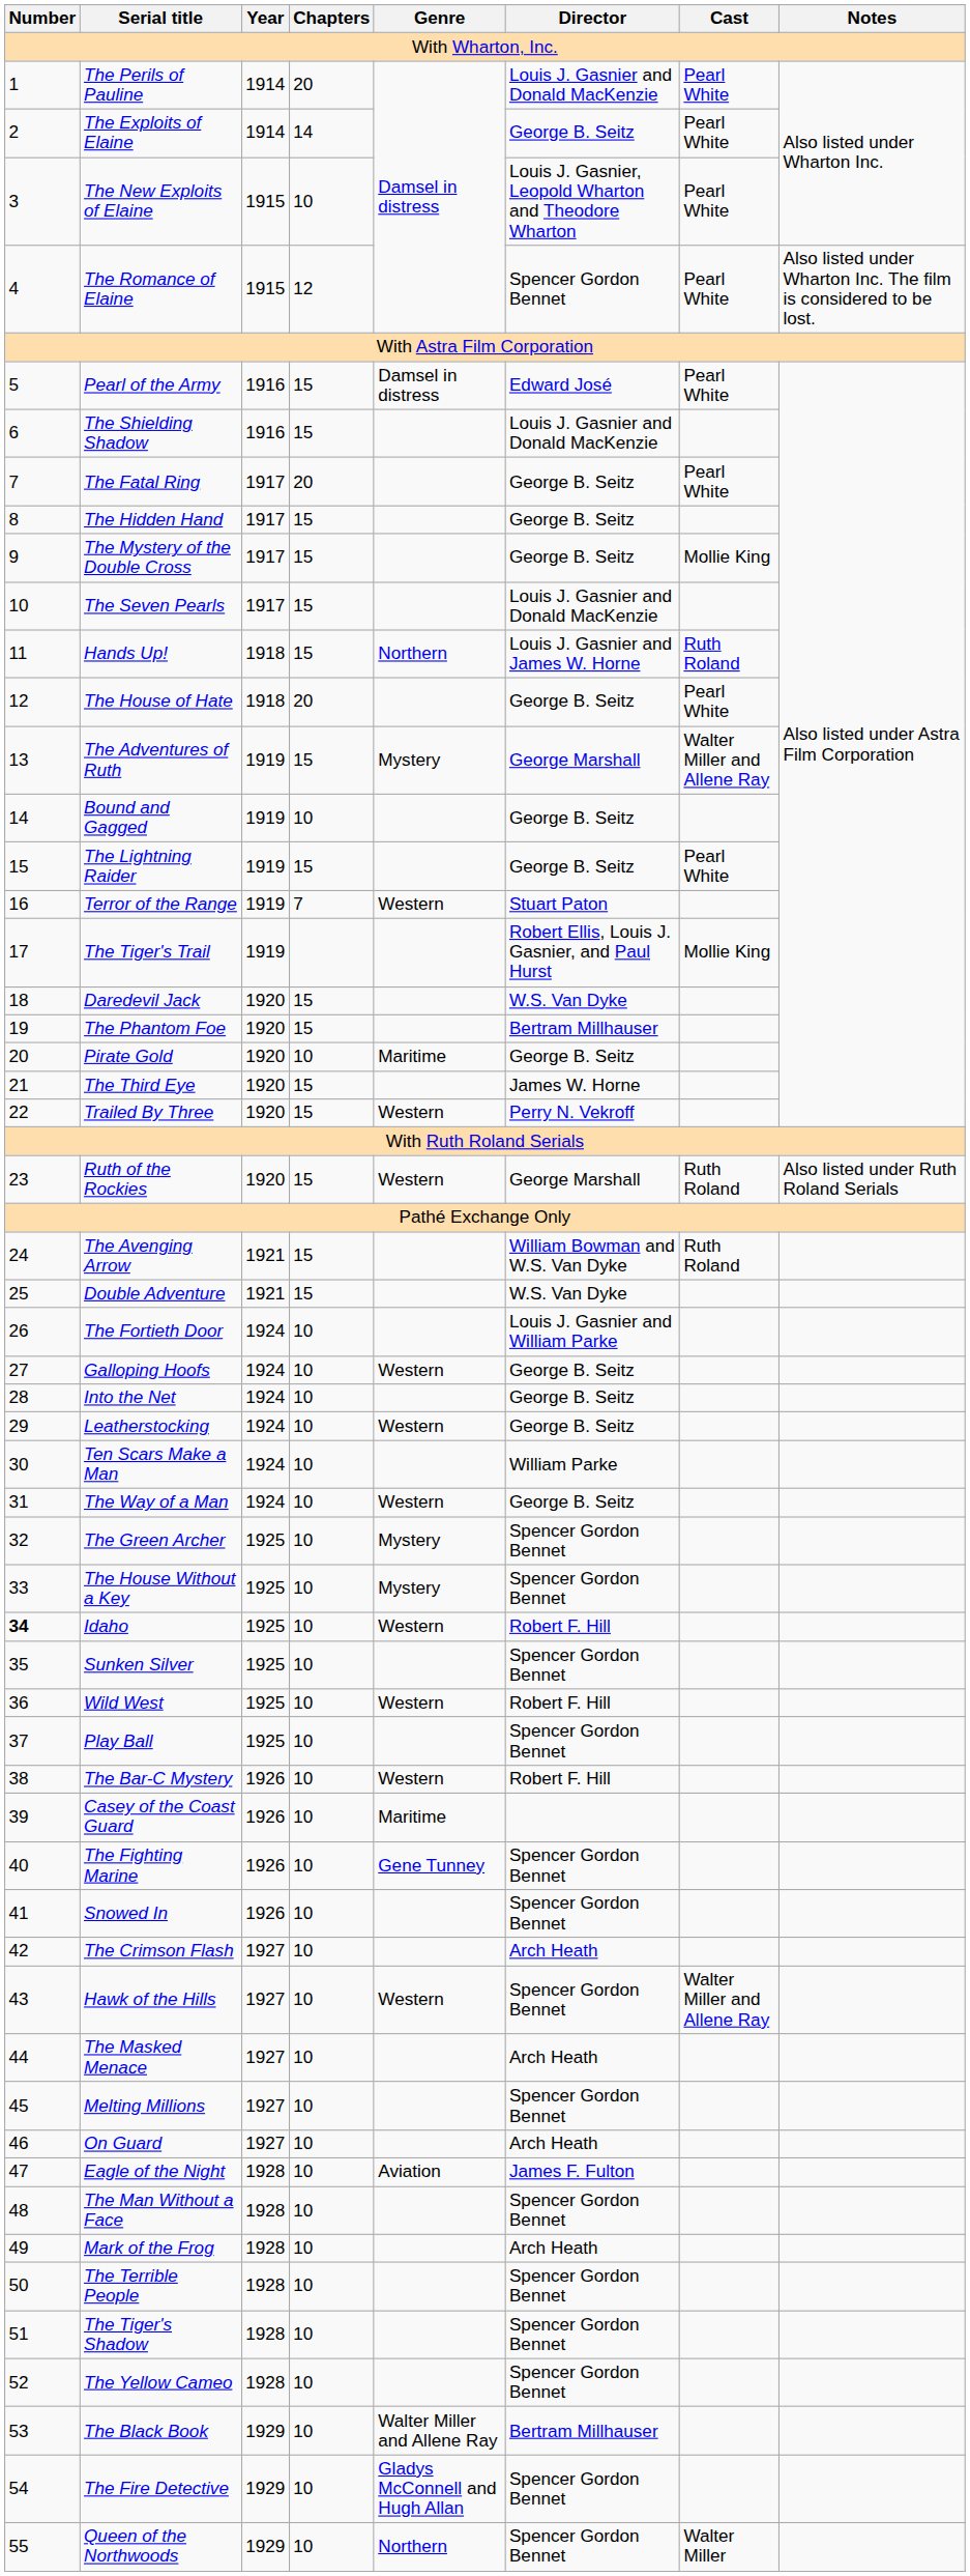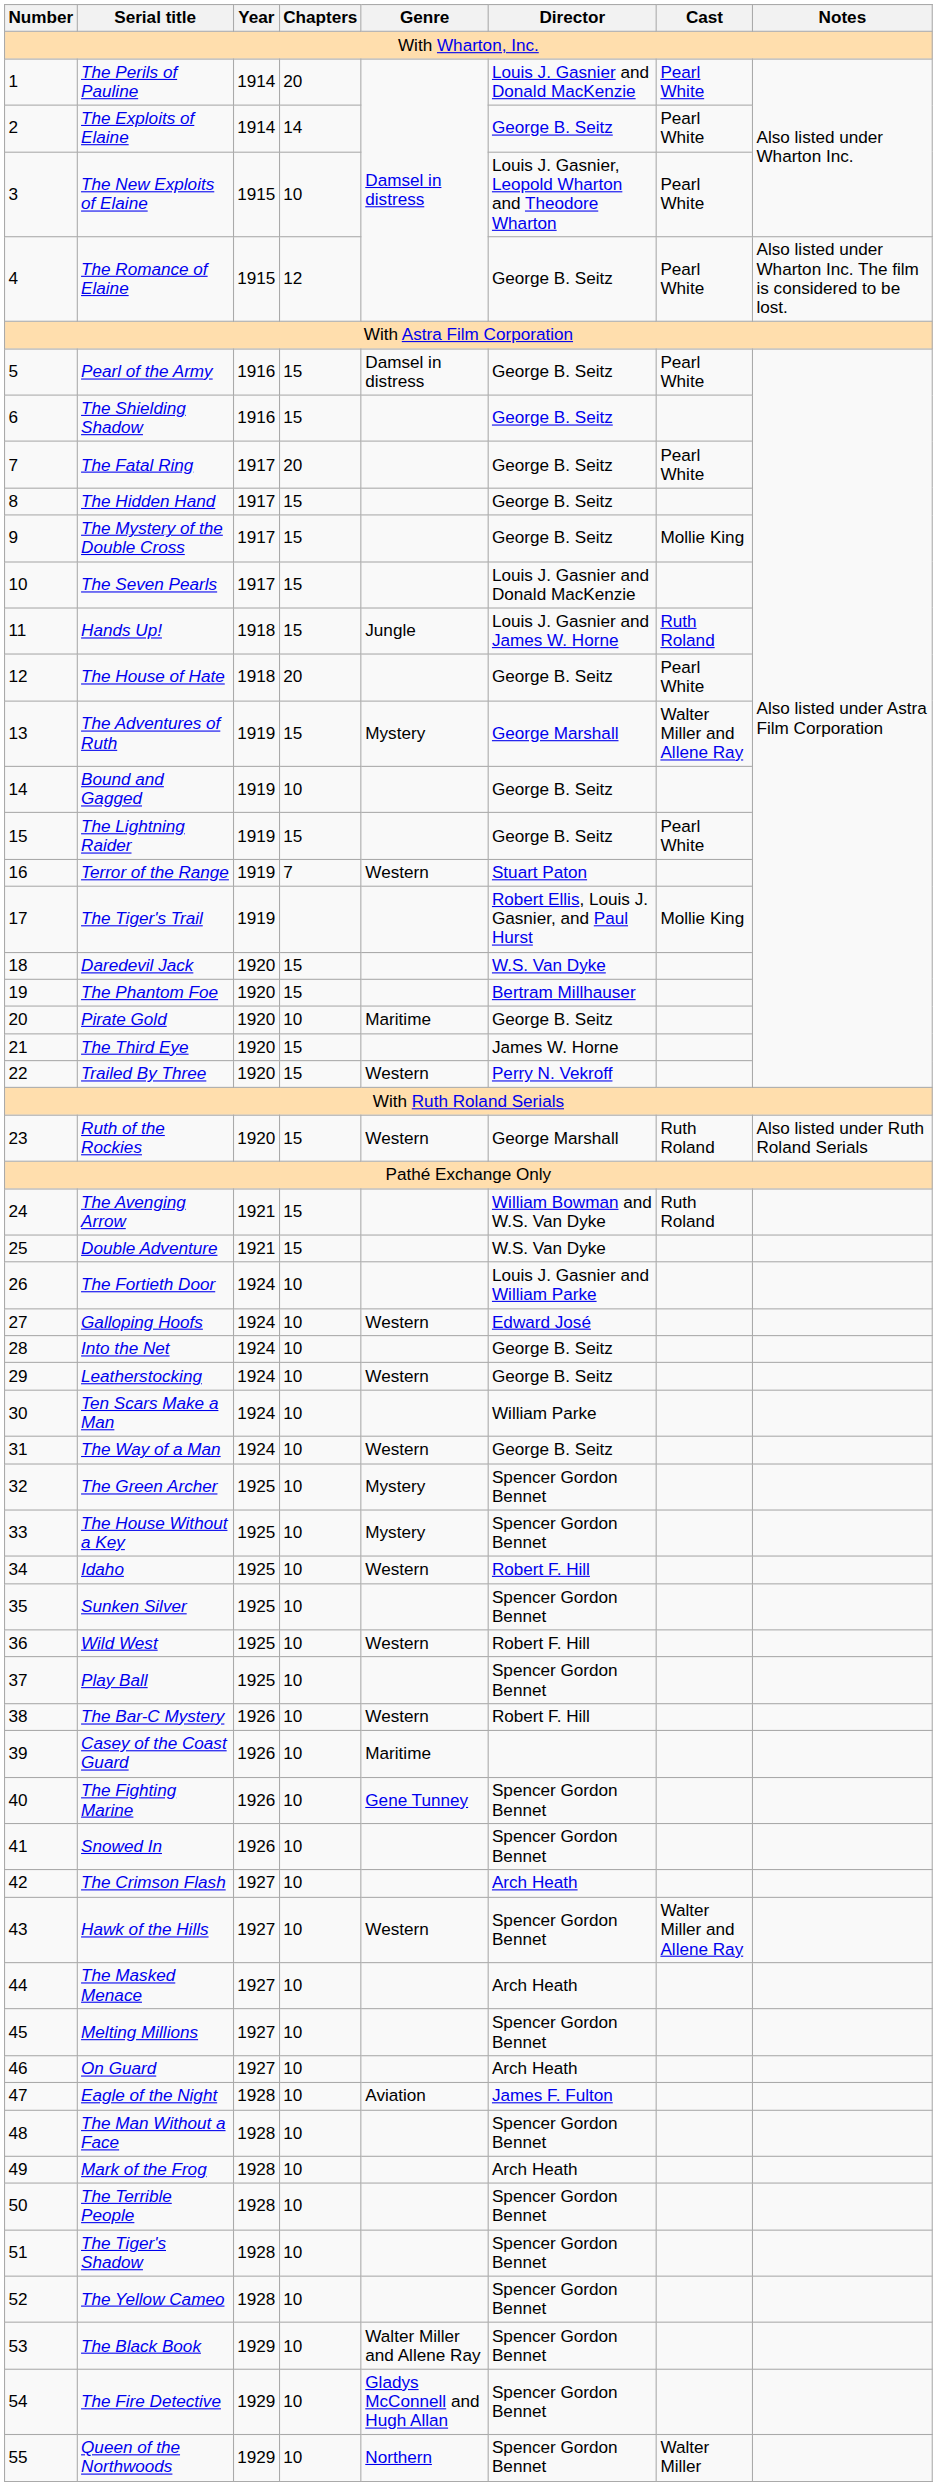 <table class="wikitable">
 <tr>
 <th>Number</th>
 <th>Serial title</th>
 <th>Year</th>
 <th>Chapters</th>
 <th>Genre</th>
 <th>Director</th>
 <th>Cast</th>
 <th>Notes</th>
 </tr>
 <tr>
 <td colspan="8" style="text-align:center; background:#ffdead">With <a href='#'>Wharton, Inc.</a></td>
 </tr>
 <tr>
 <td>1</td>
 <td><em><a href='#'>The Perils of Pauline</a></em></td>
 <td>1914</td>
 <td>20</td>
 <td rowspan="4"><a href='#'>Damsel in distress</a></td>
 <td><a href='#'>Louis J. Gasnier</a> and <a href='#'>Donald MacKenzie</a></td>
 <td><a href='#'>Pearl White</a></td>
 <td rowspan="3">Also listed under Wharton Inc.</td>
 </tr>
 <tr>
 <td>2</td>
 <td><em><a href='#'>The Exploits of Elaine</a></em></td>
 <td>1914</td>
 <td>14</td>
 <td><a href='#'>George B. Seitz</a></td>
 <td>Pearl White</td>
 </tr>
 <tr>
 <td>3</td>
 <td><em><a href='#'>The New Exploits of Elaine</a></em></td>
 <td>1915</td>
 <td>10</td>
 <td>Louis J. Gasnier, <a href='#'>Leopold Wharton</a> and <a href='#'>Theodore Wharton</a></td>
 <td>Pearl White</td>
 </tr>
 <tr>
 <td>4</td>
 <td><em><a href='#'>The Romance of Elaine</a></em></td>
 <td>1915</td>
 <td>12</td>
-<td>Spencer Gordon Bennet</td>
+<td>George B. Seitz</td>
 <td>Pearl White</td>
 <td>Also listed under Wharton Inc. The film is considered to be lost.</td>
 </tr>
 <tr>
 <td colspan="8" style="text-align:center; background:#ffdead">With <a href='#'>Astra Film Corporation</a></td>
 </tr>
 <tr>
 <td>5</td>
 <td><em><a href='#'>Pearl of the Army</a></em></td>
 <td>1916</td>
 <td>15</td>
 <td>Damsel in distress</td>
-<td><a href='#'>Edward José</a></td>
+<td>George B. Seitz</td>
 <td>Pearl White</td>
 <td rowspan="18">Also listed under Astra Film Corporation</td>
 </tr>
 <tr>
 <td>6</td>
 <td><em><a href='#'>The Shielding Shadow</a></em></td>
 <td>1916</td>
 <td>15</td>
 <td></td>
-<td>Louis J. Gasnier and Donald MacKenzie</td>
+<td><a href='#'>George B. Seitz</a></td>
 <td></td>
 </tr>
 <tr>
 <td>7</td>
 <td><em><a href='#'>The Fatal Ring</a></em></td>
 <td>1917</td>
 <td>20</td>
 <td></td>
 <td>George B. Seitz</td>
 <td>Pearl White</td>
 </tr>
 <tr>
 <td>8</td>
 <td><em><a href='#'>The Hidden Hand</a></em></td>
 <td>1917</td>
 <td>15</td>
 <td></td>
 <td>George B. Seitz</td>
 <td></td>
 </tr>
 <tr>
 <td>9</td>
 <td><em><a href='#'>The Mystery of the Double Cross</a></em></td>
 <td>1917</td>
 <td>15</td>
 <td></td>
 <td>George B. Seitz</td>
 <td>Mollie King</td>
 </tr>
 <tr>
 <td>10</td>
 <td><em><a href='#'>The Seven Pearls</a></em></td>
 <td>1917</td>
 <td>15</td>
 <td></td>
 <td>Louis J. Gasnier and Donald MacKenzie</td>
 <td></td>
 </tr>
 <tr>
 <td>11</td>
 <td><em><a href='#'>Hands Up!</a></em></td>
 <td>1918</td>
 <td>15</td>
-<td><a href='#'>Northern</a></td>
+<td>Jungle</td>
 <td>Louis J. Gasnier and <a href='#'>James W. Horne</a></td>
 <td><a href='#'>Ruth Roland</a></td>
 </tr>
 <tr>
 <td>12</td>
 <td><em><a href='#'>The House of Hate</a></em></td>
 <td>1918</td>
 <td>20</td>
 <td></td>
 <td>George B. Seitz</td>
 <td>Pearl White</td>
 </tr>
 <tr>
 <td>13</td>
 <td><em><a href='#'>The Adventures of Ruth</a></em></td>
 <td>1919</td>
 <td>15</td>
 <td>Mystery</td>
 <td><a href='#'>George Marshall</a></td>
 <td>Walter Miller and <a href='#'>Allene Ray</a></td>
 </tr>
 <tr>
 <td>14</td>
 <td><em><a href='#'>Bound and Gagged</a></em></td>
 <td>1919</td>
 <td>10</td>
 <td></td>
 <td>George B. Seitz</td>
 <td></td>
 </tr>
 <tr>
 <td>15</td>
 <td><em><a href='#'>The Lightning Raider</a></em></td>
 <td>1919</td>
 <td>15</td>
 <td></td>
 <td>George B. Seitz</td>
 <td>Pearl White</td>
 </tr>
 <tr>
 <td>16</td>
 <td><em><a href='#'>Terror of the Range</a></em></td>
 <td>1919</td>
 <td>7</td>
 <td>Western</td>
 <td><a href='#'>Stuart Paton</a></td>
 <td></td>
 </tr>
 <tr>
 <td>17</td>
 <td><em><a href='#'>The Tiger's Trail</a></em></td>
 <td>1919</td>
 <td></td>
 <td></td>
 <td><a href='#'>Robert Ellis</a>, Louis J. Gasnier, and <a href='#'>Paul Hurst</a></td>
 <td>Mollie King</td>
 </tr>
 <tr>
 <td>18</td>
 <td><em><a href='#'>Daredevil Jack</a></em></td>
 <td>1920</td>
 <td>15</td>
 <td></td>
 <td><a href='#'>W.S. Van Dyke</a></td>
 <td></td>
 </tr>
 <tr>
 <td>19</td>
 <td><em><a href='#'>The Phantom Foe</a></em></td>
 <td>1920</td>
 <td>15</td>
 <td></td>
 <td><a href='#'>Bertram Millhauser</a></td>
 <td></td>
 </tr>
 <tr>
 <td>20</td>
 <td><em><a href='#'>Pirate Gold</a></em></td>
 <td>1920</td>
 <td>10</td>
 <td>Maritime</td>
 <td>George B. Seitz</td>
 <td></td>
 </tr>
 <tr>
 <td>21</td>
 <td><em><a href='#'>The Third Eye</a></em></td>
 <td>1920</td>
 <td>15</td>
 <td></td>
 <td>James W. Horne</td>
 <td></td>
 </tr>
 <tr>
 <td>22</td>
 <td><em><a href='#'>Trailed By Three</a></em></td>
 <td>1920</td>
 <td>15</td>
 <td>Western</td>
 <td><a href='#'>Perry N. Vekroff</a></td>
 <td></td>
 </tr>
 <tr>
 <td colspan="8" style="text-align:center; background:#ffdead">With <a href='#'>Ruth Roland Serials</a></td>
 </tr>
 <tr>
 <td>23</td>
 <td><em><a href='#'>Ruth of the Rockies</a></em></td>
 <td>1920</td>
 <td>15</td>
 <td>Western</td>
 <td>George Marshall</td>
 <td>Ruth Roland</td>
 <td>Also listed under Ruth Roland Serials</td>
 </tr>
 <tr>
 <td colspan="8" style="text-align:center; background:#ffdead">Pathé Exchange Only</td>
 </tr>
 <tr>
 <td>24</td>
 <td><em><a href='#'>The Avenging Arrow</a></em></td>
 <td>1921</td>
 <td>15</td>
 <td></td>
 <td><a href='#'>William Bowman</a> and W.S. Van Dyke</td>
 <td>Ruth Roland</td>
 <td></td>
 </tr>
 <tr>
 <td>25</td>
 <td><em><a href='#'>Double Adventure</a></em></td>
 <td>1921</td>
 <td>15</td>
 <td></td>
 <td>W.S. Van Dyke</td>
 <td></td>
 <td></td>
 </tr>
 <tr>
 <td>26</td>
 <td><em><a href='#'>The Fortieth Door</a></em></td>
 <td>1924</td>
 <td>10</td>
 <td></td>
 <td>Louis J. Gasnier and <a href='#'>William Parke</a></td>
 <td></td>
 <td></td>
 </tr>
 <tr>
 <td>27</td>
 <td><em><a href='#'>Galloping Hoofs</a></em></td>
 <td>1924</td>
 <td>10</td>
 <td>Western</td>
-<td>George B. Seitz</td>
+<td><a href='#'>Edward José</a></td>
 <td></td>
 <td></td>
 </tr>
 <tr>
 <td>28</td>
 <td><em><a href='#'>Into the Net</a></em></td>
 <td>1924</td>
 <td>10</td>
 <td></td>
 <td>George B. Seitz</td>
 <td></td>
 <td></td>
 </tr>
 <tr>
 <td>29</td>
 <td><em><a href='#'>Leatherstocking</a></em></td>
 <td>1924</td>
 <td>10</td>
 <td>Western</td>
 <td>George B. Seitz</td>
 <td></td>
 <td></td>
 </tr>
 <tr>
 <td>30</td>
 <td><em><a href='#'>Ten Scars Make a Man</a></em></td>
 <td>1924</td>
 <td>10</td>
 <td></td>
 <td>William Parke</td>
 <td></td>
 <td></td>
 </tr>
 <tr>
 <td>31</td>
 <td><em><a href='#'>The Way of a Man</a></em></td>
 <td>1924</td>
 <td>10</td>
 <td>Western</td>
 <td>George B. Seitz</td>
 <td></td>
 <td></td>
 </tr>
 <tr>
 <td>32</td>
 <td><em><a href='#'>The Green Archer</a></em></td>
 <td>1925</td>
 <td>10</td>
 <td>Mystery</td>
 <td>Spencer Gordon Bennet</td>
 <td></td>
 <td></td>
 </tr>
 <tr>
 <td>33</td>
 <td><em><a href='#'>The House Without a Key</a></em></td>
 <td>1925</td>
 <td>10</td>
 <td>Mystery</td>
 <td>Spencer Gordon Bennet</td>
 <td></td>
 <td></td>
 </tr>
 <tr>
-<td><strong>34</strong></td>
+<td>34</td>
 <td><em><a href='#'>Idaho</a></em></td>
 <td>1925</td>
 <td>10</td>
 <td>Western</td>
 <td><a href='#'>Robert F. Hill</a></td>
 <td></td>
 <td></td>
 </tr>
 <tr>
 <td>35</td>
 <td><em><a href='#'>Sunken Silver</a></em></td>
 <td>1925</td>
 <td>10</td>
 <td></td>
 <td>Spencer Gordon Bennet</td>
 <td></td>
 <td></td>
 </tr>
 <tr>
 <td>36</td>
 <td><em><a href='#'>Wild West</a></em></td>
 <td>1925</td>
 <td>10</td>
 <td>Western</td>
 <td>Robert F. Hill</td>
 <td></td>
 <td></td>
 </tr>
 <tr>
 <td>37</td>
 <td><em><a href='#'>Play Ball</a></em></td>
 <td>1925</td>
 <td>10</td>
 <td></td>
 <td>Spencer Gordon Bennet</td>
 <td></td>
 <td></td>
 </tr>
 <tr>
 <td>38</td>
 <td><em><a href='#'>The Bar-C Mystery</a></em></td>
 <td>1926</td>
 <td>10</td>
 <td>Western</td>
 <td>Robert F. Hill</td>
 <td></td>
 <td></td>
 </tr>
 <tr>
 <td>39</td>
 <td><em><a href='#'>Casey of the Coast Guard</a></em></td>
 <td>1926</td>
 <td>10</td>
 <td>Maritime</td>
 <td></td>
 <td></td>
 <td></td>
 </tr>
 <tr>
 <td>40</td>
 <td><em><a href='#'>The Fighting Marine</a></em></td>
 <td>1926</td>
 <td>10</td>
 <td><a href='#'>Gene Tunney</a></td>
 <td>Spencer Gordon Bennet</td>
 <td></td>
 <td></td>
 </tr>
 <tr>
 <td>41</td>
 <td><em><a href='#'>Snowed In</a></em></td>
 <td>1926</td>
 <td>10</td>
 <td></td>
 <td>Spencer Gordon Bennet</td>
 <td></td>
 <td></td>
 </tr>
 <tr>
 <td>42</td>
 <td><em><a href='#'>The Crimson Flash</a></em></td>
 <td>1927</td>
 <td>10</td>
 <td></td>
 <td><a href='#'>Arch Heath</a></td>
 <td></td>
 <td></td>
 </tr>
 <tr>
 <td>43</td>
 <td><em><a href='#'>Hawk of the Hills</a></em></td>
 <td>1927</td>
 <td>10</td>
 <td>Western</td>
 <td>Spencer Gordon Bennet</td>
 <td>Walter Miller and <a href='#'>Allene Ray</a></td>
 <td></td>
 </tr>
 <tr>
 <td>44</td>
 <td><em><a href='#'>The Masked Menace</a></em></td>
 <td>1927</td>
 <td>10</td>
 <td></td>
 <td>Arch Heath</td>
 <td></td>
 <td></td>
 </tr>
 <tr>
 <td>45</td>
 <td><em><a href='#'>Melting Millions</a></em></td>
 <td>1927</td>
 <td>10</td>
 <td></td>
 <td>Spencer Gordon Bennet</td>
 <td></td>
 <td></td>
 </tr>
 <tr>
 <td>46</td>
 <td><em><a href='#'>On Guard</a></em></td>
 <td>1927</td>
 <td>10</td>
 <td></td>
 <td>Arch Heath</td>
 <td></td>
 <td></td>
 </tr>
 <tr>
 <td>47</td>
 <td><em><a href='#'>Eagle of the Night</a></em></td>
 <td>1928</td>
 <td>10</td>
 <td>Aviation</td>
 <td><a href='#'>James F. Fulton</a></td>
 <td></td>
 <td></td>
 </tr>
 <tr>
 <td>48</td>
 <td><em><a href='#'>The Man Without a Face</a></em></td>
 <td>1928</td>
 <td>10</td>
 <td></td>
 <td>Spencer Gordon Bennet</td>
 <td></td>
 <td></td>
 </tr>
 <tr>
 <td>49</td>
 <td><em><a href='#'>Mark of the Frog</a></em></td>
 <td>1928</td>
 <td>10</td>
 <td></td>
 <td>Arch Heath</td>
 <td></td>
 <td></td>
 </tr>
 <tr>
 <td>50</td>
 <td><em><a href='#'>The Terrible People</a></em></td>
 <td>1928</td>
 <td>10</td>
 <td></td>
 <td>Spencer Gordon Bennet</td>
 <td></td>
 <td></td>
 </tr>
 <tr>
 <td>51</td>
 <td><em><a href='#'>The Tiger's Shadow</a></em></td>
 <td>1928</td>
 <td>10</td>
 <td></td>
 <td>Spencer Gordon Bennet</td>
 <td></td>
 <td></td>
 </tr>
 <tr>
 <td>52</td>
 <td><em><a href='#'>The Yellow Cameo</a></em></td>
 <td>1928</td>
 <td>10</td>
 <td></td>
 <td>Spencer Gordon Bennet</td>
 <td></td>
 <td></td>
 </tr>
 <tr>
 <td>53</td>
 <td><em><a href='#'>The Black Book</a></em></td>
 <td>1929</td>
 <td>10</td>
 <td>Walter Miller and Allene Ray</td>
-<td><a href='#'>Bertram Millhauser</a></td>
+<td>Spencer Gordon Bennet</td>
 <td></td>
 <td></td>
 </tr>
 <tr>
 <td>54</td>
 <td><em><a href='#'>The Fire Detective</a></em></td>
 <td>1929</td>
 <td>10</td>
 <td><a href='#'>Gladys McConnell</a> and <a href='#'>Hugh Allan</a></td>
 <td>Spencer Gordon Bennet</td>
 <td></td>
 <td></td>
 </tr>
 <tr>
 <td>55</td>
 <td><em><a href='#'>Queen of the Northwoods</a></em></td>
 <td>1929</td>
 <td>10</td>
 <td><a href='#'>Northern</a></td>
 <td>Spencer Gordon Bennet</td>
 <td>Walter Miller</td>
 <td></td>
 </tr>
 <tr>
 </tr>
 </table>
